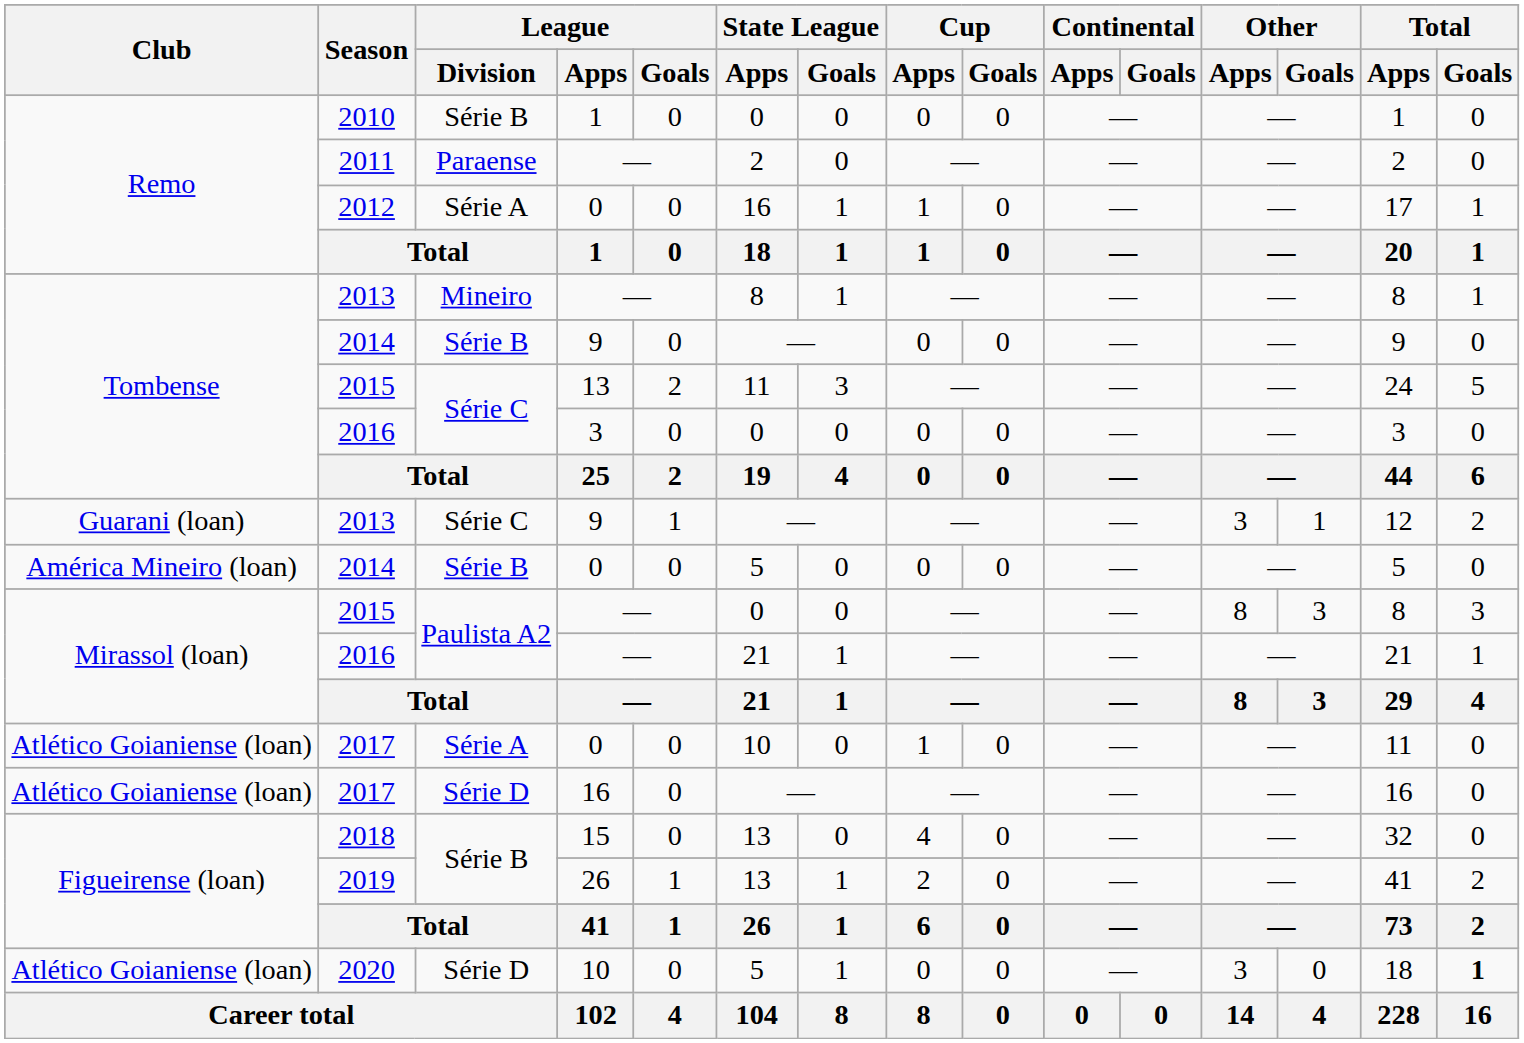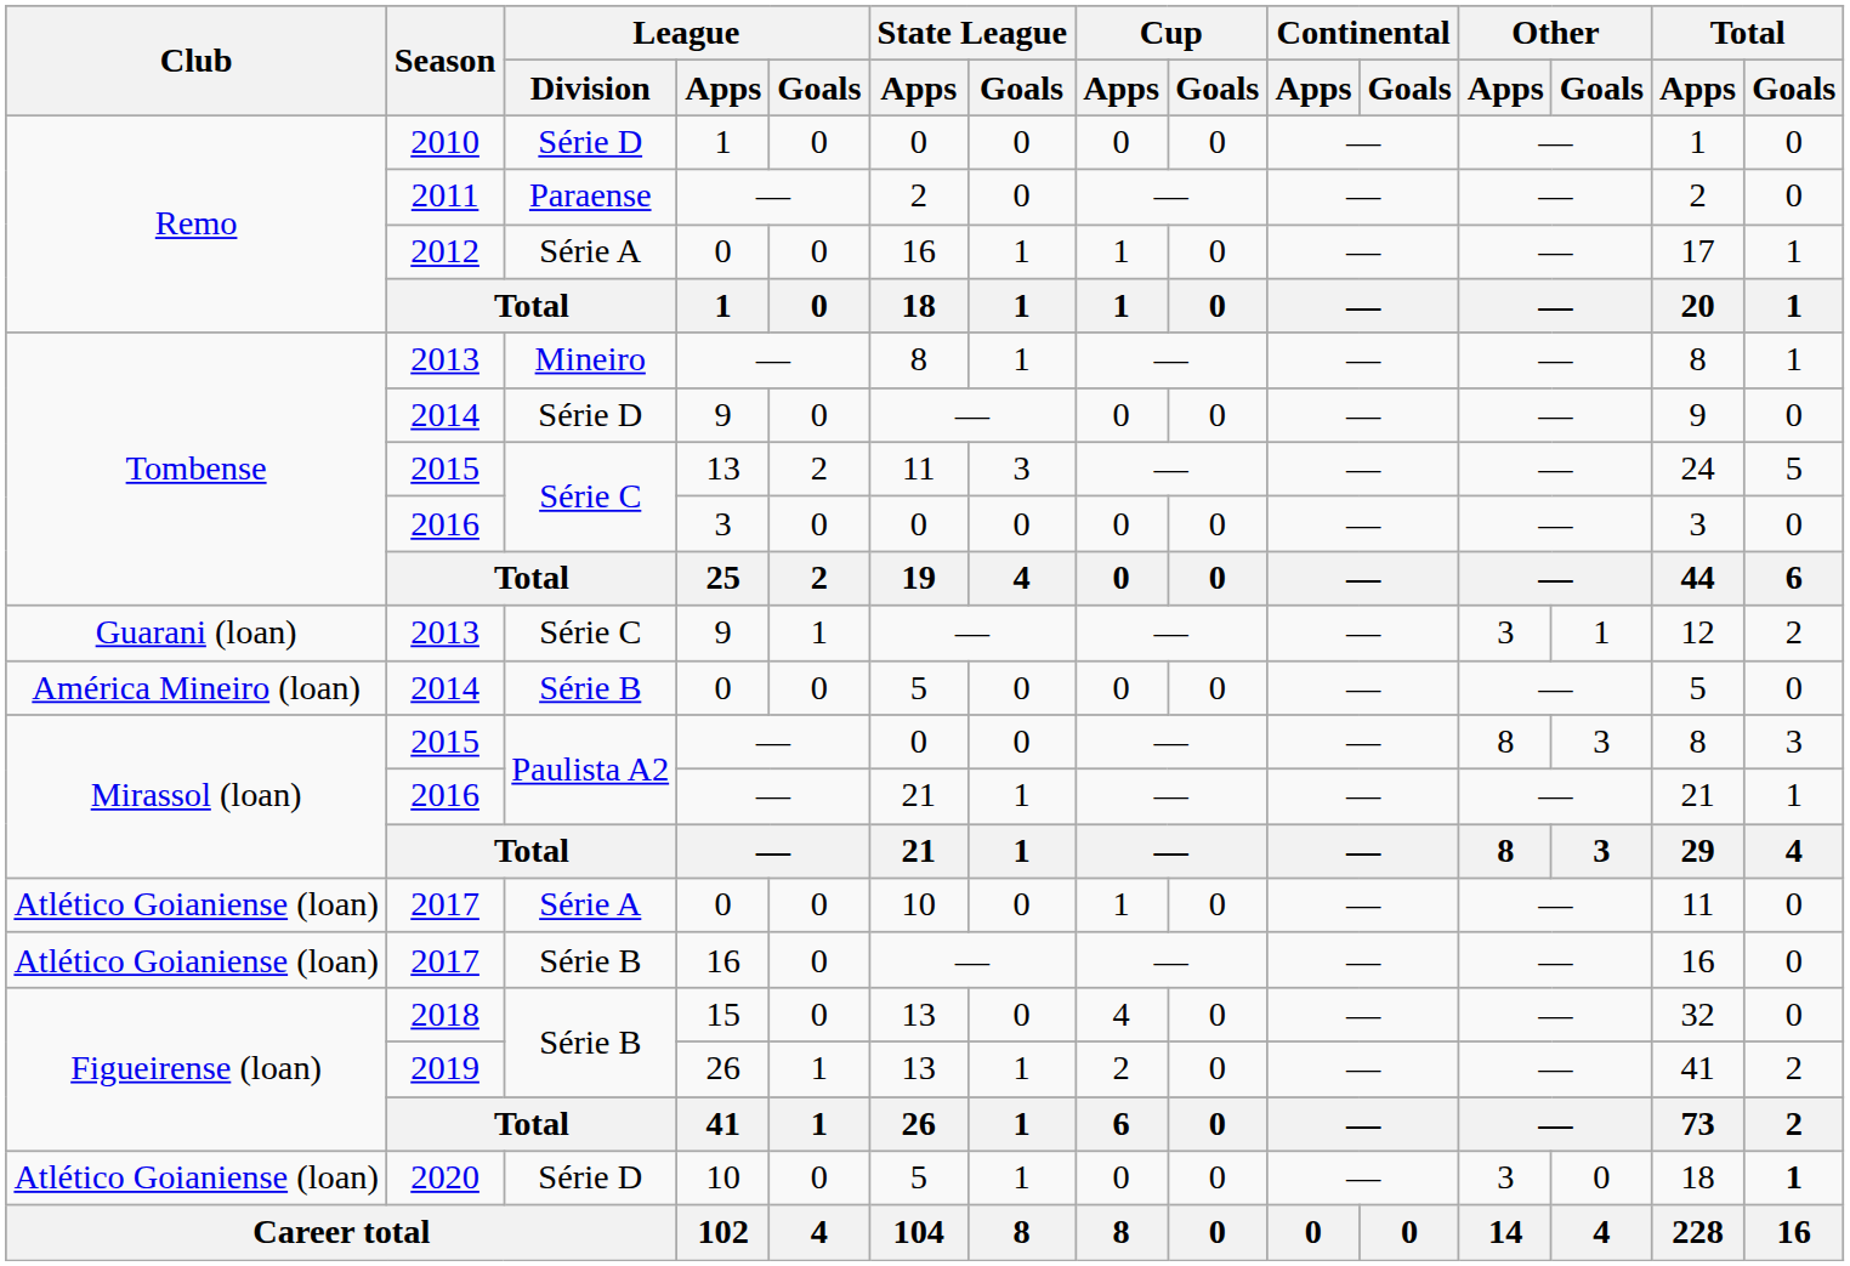 <table class="wikitable" style="text-align: center;">
 <tr>
 <th rowspan="2">Club</th>
 <th rowspan="2">Season</th>
 <th colspan="3">League</th>
 <th colspan="2">State League</th>
 <th colspan="2">Cup</th>
 <th colspan="2">Continental</th>
 <th colspan="2">Other</th>
 <th colspan="2">Total</th>
 </tr>
 <tr>
 <th>Division</th>
 <th>Apps</th>
 <th>Goals</th>
 <th>Apps</th>
 <th>Goals</th>
 <th>Apps</th>
 <th>Goals</th>
 <th>Apps</th>
 <th>Goals</th>
 <th>Apps</th>
 <th>Goals</th>
 <th>Apps</th>
 <th>Goals</th>
 </tr>
 <tr>
 <td rowspan="4" valign="center"><a href='#'>Remo</a></td>
 <td><a href='#'>2010</a></td>
-<td>Série B</td>
+<td><a href='#'>Série D</a></td>
 <td>1</td>
 <td>0</td>
 <td>0</td>
 <td>0</td>
 <td>0</td>
 <td>0</td>
 <td colspan="2">—</td>
 <td colspan="2">—</td>
 <td>1</td>
 <td>0</td>
 </tr>
 <tr>
 <td><a href='#'>2011</a></td>
 <td><a href='#'>Paraense</a></td>
 <td colspan="2">—</td>
 <td>2</td>
 <td>0</td>
 <td colspan="2">—</td>
 <td colspan="2">—</td>
 <td colspan="2">—</td>
 <td>2</td>
 <td>0</td>
 </tr>
 <tr>
 <td><a href='#'>2012</a></td>
 <td>Série A</td>
 <td>0</td>
 <td>0</td>
 <td>16</td>
 <td>1</td>
 <td>1</td>
 <td>0</td>
 <td colspan="2">—</td>
 <td colspan="2">—</td>
 <td>17</td>
 <td>1</td>
 </tr>
 <tr>
 <th colspan="2">Total</th>
 <th>1</th>
 <th>0</th>
 <th>18</th>
 <th>1</th>
 <th>1</th>
 <th>0</th>
 <th colspan="2">—</th>
 <th colspan="2">—</th>
 <th>20</th>
 <th>1</th>
 </tr>
 <tr>
 <td rowspan="5" valign="center"><a href='#'>Tombense</a></td>
 <td><a href='#'>2013</a></td>
 <td><a href='#'>Mineiro</a></td>
 <td colspan="2">—</td>
 <td>8</td>
 <td>1</td>
 <td colspan="2">—</td>
 <td colspan="2">—</td>
 <td colspan="2">—</td>
 <td>8</td>
 <td>1</td>
 </tr>
 <tr>
 <td><a href='#'>2014</a></td>
-<td><a href='#'>Série B</a></td>
+<td>Série D</td>
 <td>9</td>
 <td>0</td>
 <td colspan="2">—</td>
 <td>0</td>
 <td>0</td>
 <td colspan="2">—</td>
 <td colspan="2">—</td>
 <td>9</td>
 <td>0</td>
 </tr>
 <tr>
 <td><a href='#'>2015</a></td>
 <td rowspan="2"><a href='#'>Série C</a></td>
 <td>13</td>
 <td>2</td>
 <td>11</td>
 <td>3</td>
 <td colspan="2">—</td>
 <td colspan="2">—</td>
 <td colspan="2">—</td>
 <td>24</td>
 <td>5</td>
 </tr>
 <tr>
 <td><a href='#'>2016</a></td>
 <td>3</td>
 <td>0</td>
 <td>0</td>
 <td>0</td>
 <td>0</td>
 <td>0</td>
 <td colspan="2">—</td>
 <td colspan="2">—</td>
 <td>3</td>
 <td>0</td>
 </tr>
 <tr>
 <th colspan="2">Total</th>
 <th>25</th>
 <th>2</th>
 <th>19</th>
 <th>4</th>
 <th>0</th>
 <th>0</th>
 <th colspan="2">—</th>
 <th colspan="2">—</th>
 <th>44</th>
 <th>6</th>
 </tr>
 <tr>
 <td valign="center"><a href='#'>Guarani</a> (loan)</td>
 <td><a href='#'>2013</a></td>
 <td>Série C</td>
 <td>9</td>
 <td>1</td>
 <td colspan="2">—</td>
 <td colspan="2">—</td>
 <td colspan="2">—</td>
 <td>3</td>
 <td>1</td>
 <td>12</td>
 <td>2</td>
 </tr>
 <tr>
 <td valign="center"><a href='#'>América Mineiro</a> (loan)</td>
 <td><a href='#'>2014</a></td>
 <td><a href='#'>Série B</a></td>
 <td>0</td>
 <td>0</td>
 <td>5</td>
 <td>0</td>
 <td>0</td>
 <td>0</td>
 <td colspan="2">—</td>
 <td colspan="2">—</td>
 <td>5</td>
 <td>0</td>
 </tr>
 <tr>
 <td rowspan="3" valign="center"><a href='#'>Mirassol</a> (loan)</td>
 <td><a href='#'>2015</a></td>
 <td rowspan="2"><a href='#'>Paulista A2</a></td>
 <td colspan="2">—</td>
 <td>0</td>
 <td>0</td>
 <td colspan="2">—</td>
 <td colspan="2">—</td>
 <td>8</td>
 <td>3</td>
 <td>8</td>
 <td>3</td>
 </tr>
 <tr>
 <td><a href='#'>2016</a></td>
 <td colspan="2">—</td>
 <td>21</td>
 <td>1</td>
 <td colspan="2">—</td>
 <td colspan="2">—</td>
 <td colspan="2">—</td>
 <td>21</td>
 <td>1</td>
 </tr>
 <tr>
 <th colspan="2">Total</th>
 <th colspan="2">—</th>
 <th>21</th>
 <th>1</th>
 <th colspan="2">—</th>
 <th colspan="2">—</th>
 <th>8</th>
 <th>3</th>
 <th>29</th>
 <th>4</th>
 </tr>
 <tr>
 <td valign="center"><a href='#'>Atlético Goianiense</a> (loan)</td>
 <td><a href='#'>2017</a></td>
 <td><a href='#'>Série A</a></td>
 <td>0</td>
 <td>0</td>
 <td>10</td>
 <td>0</td>
 <td>1</td>
 <td>0</td>
 <td colspan="2">—</td>
 <td colspan="2">—</td>
 <td>11</td>
 <td>0</td>
 </tr>
 <tr>
 <td valign="center"><a href='#'>Atlético Goianiense</a> (loan)</td>
 <td><a href='#'>2017</a></td>
-<td><a href='#'>Série D</a></td>
+<td>Série B</td>
 <td>16</td>
 <td>0</td>
 <td colspan="2">—</td>
 <td colspan="2">—</td>
 <td colspan="2">—</td>
 <td colspan="2">—</td>
 <td>16</td>
 <td>0</td>
 </tr>
 <tr>
 <td rowspan="3" valign="center"><a href='#'>Figueirense</a> (loan)</td>
 <td><a href='#'>2018</a></td>
 <td rowspan="2">Série B</td>
 <td>15</td>
 <td>0</td>
 <td>13</td>
 <td>0</td>
 <td>4</td>
 <td>0</td>
 <td colspan="2">—</td>
 <td colspan="2">—</td>
 <td>32</td>
 <td>0</td>
 </tr>
 <tr>
 <td><a href='#'>2019</a></td>
 <td>26</td>
 <td>1</td>
 <td>13</td>
 <td>1</td>
 <td>2</td>
 <td>0</td>
 <td colspan="2">—</td>
 <td colspan="2">—</td>
 <td>41</td>
 <td>2</td>
 </tr>
 <tr>
 <th colspan="2">Total</th>
 <th>41</th>
 <th>1</th>
 <th>26</th>
 <th>1</th>
 <th>6</th>
 <th>0</th>
 <th colspan="2">—</th>
 <th colspan="2">—</th>
 <th>73</th>
 <th>2</th>
 </tr>
 <tr>
 <td valign="center"><a href='#'>Atlético Goianiense</a> (loan)</td>
 <td><a href='#'>2020</a></td>
 <td>Série D</td>
 <td>10</td>
 <td>0</td>
 <td>5</td>
 <td>1</td>
 <td>0</td>
 <td>0</td>
 <td colspan="2">—</td>
 <td>3</td>
 <td>0</td>
 <td>18</td>
 <td><strong>1</strong></td>
 </tr>
 <tr>
 <th colspan="3"><strong>Career total</strong></th>
 <th>102</th>
 <th>4</th>
 <th>104</th>
 <th>8</th>
 <th>8</th>
 <th>0</th>
 <th>0</th>
 <th>0</th>
 <th>14</th>
 <th>4</th>
 <th>228</th>
 <th>16</th>
 </tr>
 </table>
